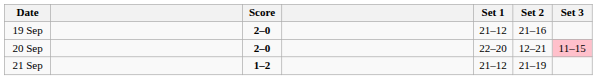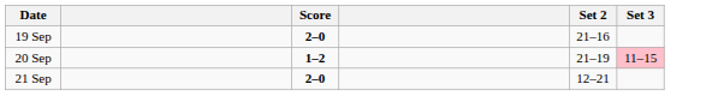 <table class="wikitable" style="text-align: center;">
 <tr>
 <th width="60">Date</th>
 <th align="right" width="270"></th>
 <th width="50">Score</th>
 <th align="left" width="270"></th>
-<th width="50">Set 1</th>
 <th width="50">Set 2</th>
 <th width="50">Set 3</th>
 </tr>
 <tr>
 <td>19 Sep</td>
 <td align=left><strong></strong></td>
 <td align=center><strong>2–0</strong></td>
 <td align=left></td>
-<td>21–12</td>
 <td>21–16</td>
 <td></td>
 </tr>
 <tr>
 <td>20 Sep</td>
 <td align=left></td>
-<td align=center><strong>2–0</strong></td>
+<td align=center><strong>1–2</strong></td>
 <td align=left><strong></strong></td>
-<td>22–20</td>
-<td>12–21</td>
+<td>21–19</td>
 <td style="background: pink;">11–15</td>
 </tr>
 <tr>
 <td>21 Sep</td>
 <td align=left><strong></strong></td>
-<td align=center><strong>1–2</strong></td>
+<td align=center><strong>2–0</strong></td>
 <td align=left></td>
-<td>21–12</td>
-<td>21–19</td>
+<td>12–21</td>
 <td></td>
 </tr>
 </table>
